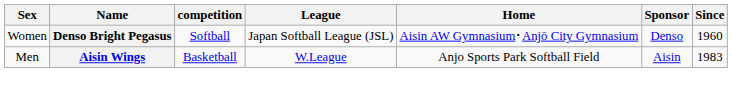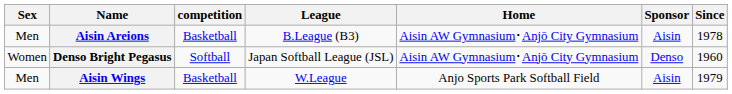 <table class="sortable wikitable" style="text-align:center;font-size:85%;">
 <tr>
 <th>Sex</th>
 <th>Name</th>
 <th>competition</th>
 <th>League</th>
 <th>Home</th>
 <th>Sponsor</th>
 <th>Since</th>
+</tr>
+<tr>
+<td>Men</td>
+<th><a href='#'>Aisin Areions</a></th>
+<td><a href='#'>Basketball</a></td>
+<td><a href='#'>B.League</a> (B3)</td>
+<td><a href='#'>Aisin AW Gymnasium</a>･<a href='#'>Anjō City Gymnasium</a></td>
+<td><a href='#'>Aisin</a></td>
+<td>1978</td>
 </tr>
 <tr>
 <td>Women</td>
 <th>Denso Bright Pegasus</th>
 <td><a href='#'>Softball</a></td>
 <td>Japan Softball League (JSL)</td>
 <td><a href='#'>Aisin AW Gymnasium</a>･<a href='#'>Anjō City Gymnasium</a></td>
 <td><a href='#'>Denso</a></td>
 <td>1960</td>
 </tr>
 <tr>
 <td>Men</td>
 <th><a href='#'>Aisin Wings</a></th>
 <td><a href='#'>Basketball</a></td>
 <td><a href='#'>W.League</a></td>
 <td>Anjo Sports Park Softball Field</td>
 <td><a href='#'>Aisin</a></td>
-<td>1983</td>
+<td>1979</td>
 </tr>
 </table>
